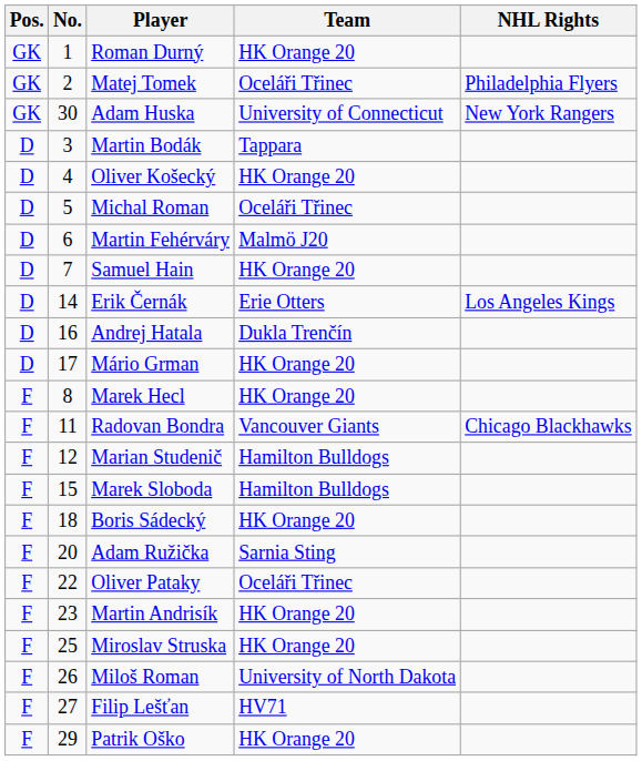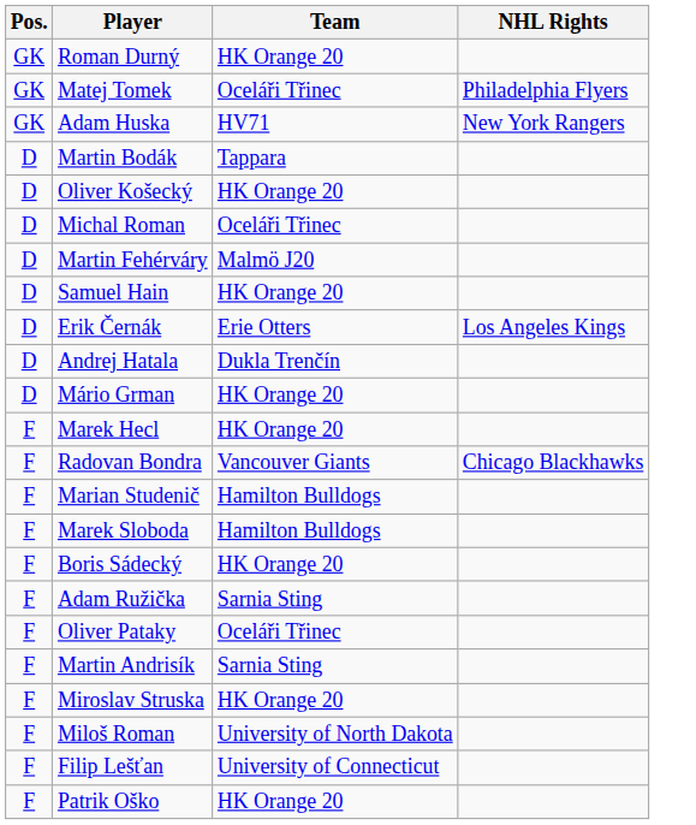 <table class="wikitable sortable">
 <tr>
 <th>Pos.</th>
-<th>No.</th>
 <th>Player</th>
 <th>Team</th>
 <th>NHL Rights</th>
 </tr>
 <tr>
 <td style="text-align:center;"><a href='#'>GK</a></td>
-<td style="text-align:center;">1</td>
 <td><a href='#'>Roman Durný</a></td>
 <td> <a href='#'>HK Orange 20</a></td>
 <td></td>
 </tr>
 <tr>
 <td style="text-align:center;"><a href='#'>GK</a></td>
-<td style="text-align:center;">2</td>
 <td><a href='#'>Matej Tomek</a></td>
 <td> <a href='#'>Oceláři Třinec</a></td>
 <td><a href='#'>Philadelphia Flyers</a></td>
 </tr>
 <tr>
 <td style="text-align:center;"><a href='#'>GK</a></td>
-<td style="text-align:center;">30</td>
 <td><a href='#'>Adam Huska</a></td>
-<td> <a href='#'>University of Connecticut</a></td>
+<td> <a href='#'>HV71</a></td>
 <td><a href='#'>New York Rangers</a></td>
 </tr>
 <tr>
 <td style="text-align:center;"><a href='#'>D</a></td>
-<td style="text-align:center;">3</td>
 <td><a href='#'>Martin Bodák</a></td>
 <td> <a href='#'>Tappara</a></td>
 <td></td>
 </tr>
 <tr>
 <td style="text-align:center;"><a href='#'>D</a></td>
-<td style="text-align:center;">4</td>
 <td><a href='#'>Oliver Košecký</a></td>
 <td> <a href='#'>HK Orange 20</a></td>
 <td></td>
 </tr>
 <tr>
 <td style="text-align:center;"><a href='#'>D</a></td>
-<td style="text-align:center;">5</td>
 <td><a href='#'>Michal Roman</a></td>
 <td> <a href='#'>Oceláři Třinec</a></td>
 <td></td>
 </tr>
 <tr>
 <td style="text-align:center;"><a href='#'>D</a></td>
-<td style="text-align:center;">6</td>
 <td><a href='#'>Martin Fehérváry</a></td>
 <td> <a href='#'>Malmö J20</a></td>
 <td></td>
 </tr>
 <tr>
 <td style="text-align:center;"><a href='#'>D</a></td>
-<td style="text-align:center;">7</td>
 <td><a href='#'>Samuel Hain</a></td>
 <td> <a href='#'>HK Orange 20</a></td>
 <td></td>
 </tr>
 <tr>
 <td style="text-align:center;"><a href='#'>D</a></td>
-<td style="text-align:center;">14</td>
 <td><a href='#'>Erik Černák</a></td>
 <td> <a href='#'>Erie Otters</a></td>
 <td><a href='#'>Los Angeles Kings</a></td>
 </tr>
 <tr>
 <td style="text-align:center;"><a href='#'>D</a></td>
-<td style="text-align:center;">16</td>
 <td><a href='#'>Andrej Hatala</a></td>
 <td> <a href='#'>Dukla Trenčín</a></td>
 <td></td>
 </tr>
 <tr>
 <td style="text-align:center;"><a href='#'>D</a></td>
-<td style="text-align:center;">17</td>
 <td><a href='#'>Mário Grman</a></td>
 <td> <a href='#'>HK Orange 20</a></td>
 <td></td>
 </tr>
 <tr>
 <td style="text-align:center;"><a href='#'>F</a></td>
-<td style="text-align:center;">8</td>
 <td><a href='#'>Marek Hecl</a></td>
 <td> <a href='#'>HK Orange 20</a></td>
 <td></td>
 </tr>
 <tr>
 <td style="text-align:center;"><a href='#'>F</a></td>
-<td style="text-align:center;">11</td>
 <td><a href='#'>Radovan Bondra</a></td>
 <td> <a href='#'>Vancouver Giants</a></td>
 <td><a href='#'>Chicago Blackhawks</a></td>
 </tr>
 <tr>
 <td style="text-align:center;"><a href='#'>F</a></td>
-<td style="text-align:center;">12</td>
 <td><a href='#'>Marian Studenič</a></td>
 <td> <a href='#'>Hamilton Bulldogs</a></td>
 <td></td>
 </tr>
 <tr>
 <td style="text-align:center;"><a href='#'>F</a></td>
-<td style="text-align:center;">15</td>
 <td><a href='#'>Marek Sloboda</a></td>
 <td> <a href='#'>Hamilton Bulldogs</a></td>
 <td></td>
 </tr>
 <tr>
 <td style="text-align:center;"><a href='#'>F</a></td>
-<td style="text-align:center;">18</td>
 <td><a href='#'>Boris Sádecký</a></td>
 <td> <a href='#'>HK Orange 20</a></td>
 <td></td>
 </tr>
 <tr>
 <td style="text-align:center;"><a href='#'>F</a></td>
-<td style="text-align:center;">20</td>
 <td><a href='#'>Adam Ružička</a></td>
 <td> <a href='#'>Sarnia Sting</a></td>
 <td></td>
 </tr>
 <tr>
 <td style="text-align:center;"><a href='#'>F</a></td>
-<td style="text-align:center;">22</td>
 <td><a href='#'>Oliver Pataky</a></td>
 <td> <a href='#'>Oceláři Třinec</a></td>
 <td></td>
 </tr>
 <tr>
 <td style="text-align:center;"><a href='#'>F</a></td>
-<td style="text-align:center;">23</td>
 <td><a href='#'>Martin Andrisík</a></td>
-<td> <a href='#'>HK Orange 20</a></td>
+<td> <a href='#'>Sarnia Sting</a></td>
 <td></td>
 </tr>
 <tr>
 <td style="text-align:center;"><a href='#'>F</a></td>
-<td style="text-align:center;">25</td>
 <td><a href='#'>Miroslav Struska</a></td>
 <td> <a href='#'>HK Orange 20</a></td>
 <td></td>
 </tr>
 <tr>
 <td style="text-align:center;"><a href='#'>F</a></td>
-<td style="text-align:center;">26</td>
 <td><a href='#'>Miloš Roman</a></td>
 <td> <a href='#'>University of North Dakota</a></td>
 <td></td>
 </tr>
 <tr>
 <td style="text-align:center;"><a href='#'>F</a></td>
-<td style="text-align:center;">27</td>
 <td><a href='#'>Filip Lešťan</a></td>
-<td> <a href='#'>HV71</a></td>
+<td> <a href='#'>University of Connecticut</a></td>
 <td></td>
 </tr>
 <tr>
 <td style="text-align:center;"><a href='#'>F</a></td>
-<td style="text-align:center;">29</td>
 <td><a href='#'>Patrik Oško</a></td>
 <td> <a href='#'>HK Orange 20</a></td>
 <td></td>
 </tr>
 </table>
